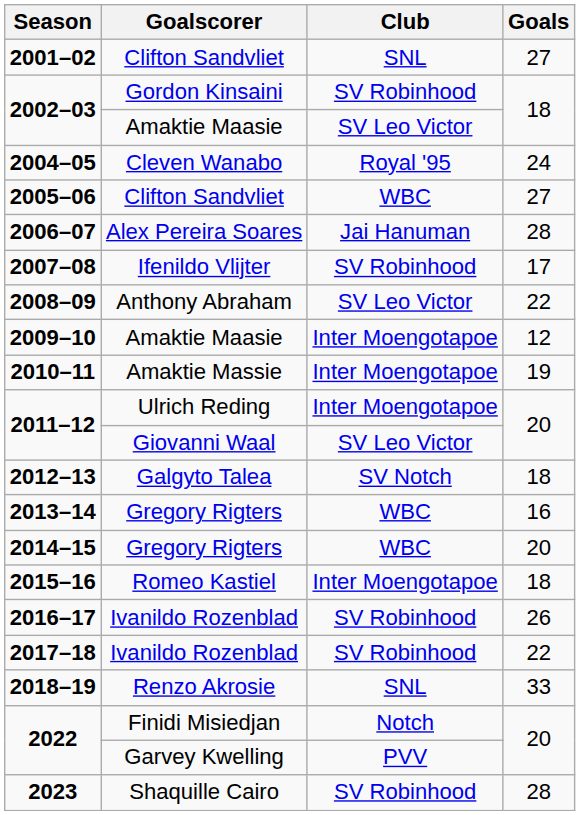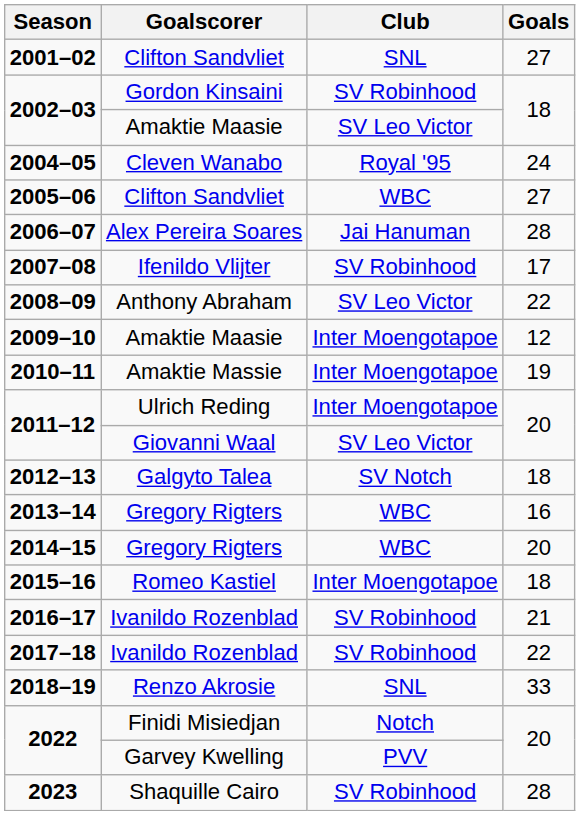 <table class="wikitable" style="text-align:center;">
 <tr>
 <th>Season</th>
 <th>Goalscorer</th>
 <th>Club</th>
 <th>Goals</th>
 </tr>
 <tr>
 <td><strong>2001–02</strong></td>
 <td> <a href='#'>Clifton Sandvliet</a></td>
 <td><a href='#'>SNL</a></td>
 <td>27</td>
 </tr>
 <tr>
 <td rowspan=2><strong>2002–03</strong></td>
 <td> <a href='#'>Gordon Kinsaini</a></td>
 <td><a href='#'>SV Robinhood</a></td>
 <td rowspan=2>18</td>
 </tr>
 <tr>
 <td> Amaktie Maasie</td>
 <td><a href='#'>SV Leo Victor</a></td>
 </tr>
 <tr>
 <td><strong>2004–05</strong></td>
 <td> <a href='#'>Cleven Wanabo</a></td>
 <td><a href='#'>Royal '95</a></td>
 <td>24</td>
 </tr>
 <tr>
 <td><strong>2005–06</strong></td>
 <td> <a href='#'>Clifton Sandvliet</a></td>
 <td><a href='#'>WBC</a></td>
 <td>27</td>
 </tr>
 <tr>
 <td><strong>2006–07</strong></td>
 <td> <a href='#'>Alex Pereira Soares</a></td>
 <td><a href='#'>Jai Hanuman</a></td>
 <td>28</td>
 </tr>
 <tr>
 <td><strong>2007–08</strong></td>
 <td> <a href='#'>Ifenildo Vlijter</a></td>
 <td><a href='#'>SV Robinhood</a></td>
 <td>17</td>
 </tr>
 <tr>
 <td><strong>2008–09</strong></td>
 <td> Anthony Abraham</td>
 <td><a href='#'>SV Leo Victor</a></td>
 <td>22</td>
 </tr>
 <tr>
 <td><strong>2009–10</strong></td>
 <td> Amaktie Maasie</td>
 <td><a href='#'>Inter Moengotapoe</a></td>
 <td>12</td>
 </tr>
 <tr>
 <td><strong>2010–11</strong></td>
 <td> Amaktie Massie</td>
 <td><a href='#'>Inter Moengotapoe</a></td>
 <td>19</td>
 </tr>
 <tr>
 <td rowspan=2><strong>2011–12</strong></td>
 <td> Ulrich Reding</td>
 <td><a href='#'>Inter Moengotapoe</a></td>
 <td rowspan=2>20</td>
 </tr>
 <tr>
 <td> <a href='#'>Giovanni Waal</a></td>
 <td><a href='#'>SV Leo Victor</a></td>
 </tr>
 <tr>
 <td><strong>2012–13</strong></td>
 <td> <a href='#'>Galgyto Talea</a></td>
 <td><a href='#'>SV Notch</a></td>
 <td>18</td>
 </tr>
 <tr>
 <td><strong>2013–14</strong></td>
 <td> <a href='#'>Gregory Rigters</a></td>
 <td><a href='#'>WBC</a></td>
 <td>16</td>
 </tr>
 <tr>
 <td><strong>2014–15</strong></td>
 <td> <a href='#'>Gregory Rigters</a></td>
 <td><a href='#'>WBC</a></td>
 <td>20</td>
 </tr>
 <tr>
 <td><strong>2015–16</strong></td>
 <td> <a href='#'>Romeo Kastiel</a></td>
 <td><a href='#'>Inter Moengotapoe</a></td>
 <td>18</td>
 </tr>
 <tr>
 <td><strong>2016–17</strong></td>
 <td> <a href='#'>Ivanildo Rozenblad</a></td>
 <td><a href='#'>SV Robinhood</a></td>
-<td>26</td>
+<td>21</td>
 </tr>
 <tr>
 <td><strong>2017–18</strong></td>
 <td> <a href='#'>Ivanildo Rozenblad</a></td>
 <td><a href='#'>SV Robinhood</a></td>
 <td>22</td>
 </tr>
 <tr>
 <td><strong>2018–19</strong></td>
 <td> <a href='#'>Renzo Akrosie</a></td>
 <td><a href='#'>SNL</a></td>
 <td>33</td>
 </tr>
 <tr>
 <td rowspan=2><strong>2022</strong></td>
 <td> Finidi Misiedjan</td>
 <td><a href='#'>Notch</a></td>
 <td rowspan=2>20</td>
 </tr>
 <tr>
 <td> Garvey Kwelling</td>
 <td><a href='#'>PVV</a></td>
 </tr>
 <tr>
 <td><strong>2023</strong></td>
 <td> Shaquille Cairo</td>
 <td><a href='#'>SV Robinhood</a></td>
 <td>28</td>
 </tr>
 </table>
